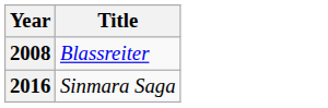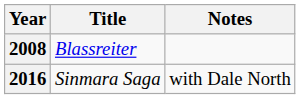 <table class="wikitable sortable">
 <tr>
 <th>Year</th>
 <th>Title</th>
+<th>Notes</th>
 </tr>
 <tr>
 <th>2008</th>
 <td><em><a href='#'>Blassreiter</a></em></td>
+<td></td>
 </tr>
 <tr>
 <th>2016</th>
 <td><em>Sinmara Saga</em></td>
+<td>with Dale North</td>
 </tr>
 </table>
